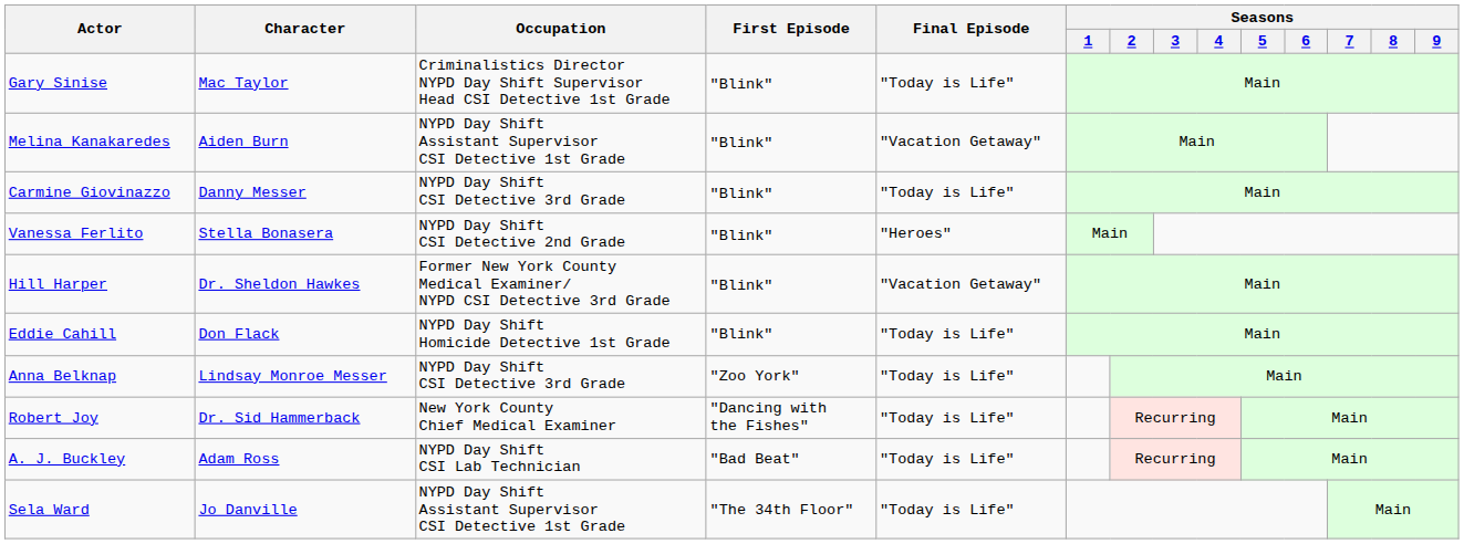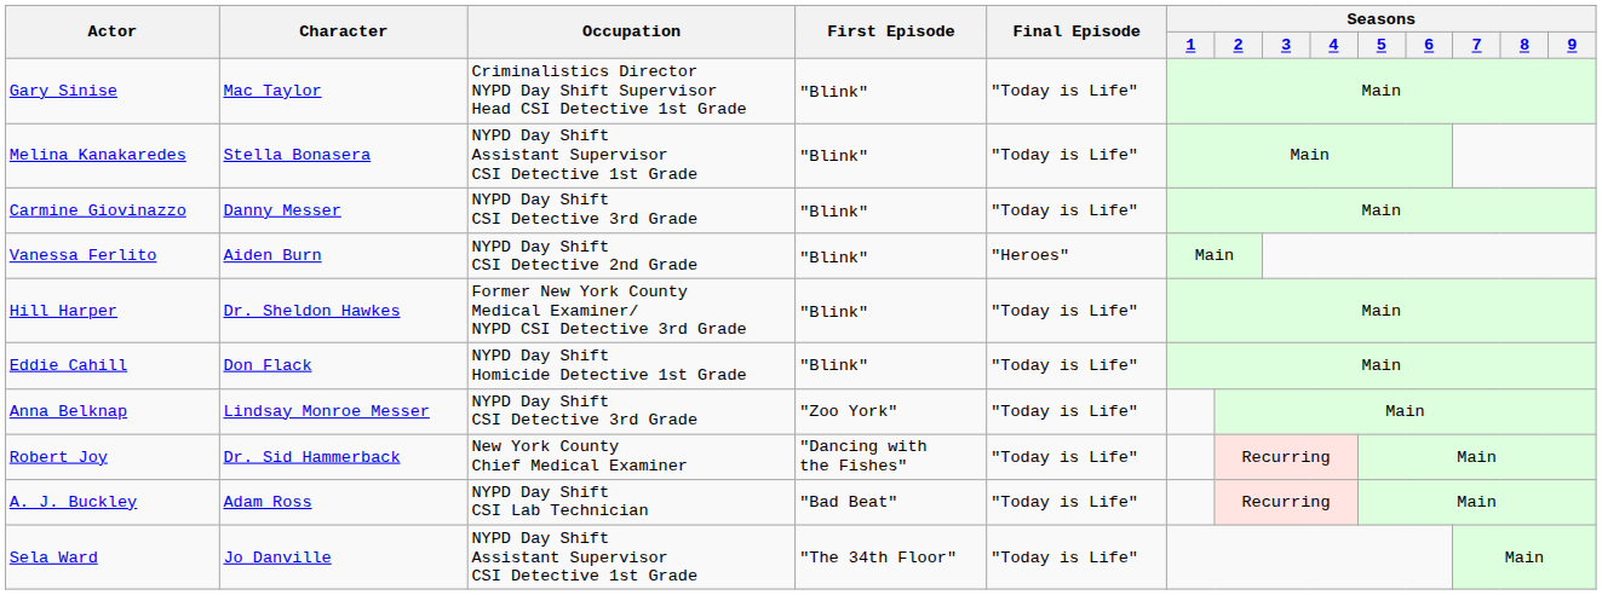 <table class="wikitable" style="width:100%;">
 <tr>
 <th rowspan="2">Actor</th>
 <th rowspan="2">Character</th>
 <th rowspan="2">Occupation</th>
 <th rowspan="2">First Episode</th>
 <th rowspan="2">Final Episode</th>
 <th colspan="10">Seasons</th>
 </tr>
 <tr>
 <th style="width:3%;"><a href='#'>1</a></th>
 <th style="width:3%;"><a href='#'>2</a></th>
 <th style="width:3%;"><a href='#'>3</a></th>
 <th style="width:3%;"><a href='#'>4</a></th>
 <th style="width:3%;"><a href='#'>5</a></th>
 <th style="width:3%;"><a href='#'>6</a></th>
 <th style="width:3%;"><a href='#'>7</a></th>
 <th style="width:3%;"><a href='#'>8</a></th>
 <th style="width:3%;"><a href='#'>9</a></th>
 </tr>
 <tr>
 <td><a href='#'>Gary Sinise</a></td>
 <td><a href='#'>Mac Taylor</a></td>
 <td>Criminalistics Director<br>NYPD Day Shift Supervisor<br>Head CSI Detective 1st Grade</td>
 <td>"Blink"<sup>  </sup></td>
 <td>"Today is Life"</td>
 <td style="background: #ddffdd" colspan="9" align="center">Main</td>
 </tr>
 <tr>
 <td><a href='#'>Melina Kanakaredes</a></td>
-<td><a href='#'>Aiden Burn</a></td>
+<td><a href='#'>Stella Bonasera</a></td>
 <td>NYPD Day Shift<br>Assistant Supervisor<br>CSI Detective 1st Grade</td>
 <td>"Blink"<sup></sup></td>
-<td>"Vacation Getaway"</td>
+<td>"Today is Life"</td>
 <td style="background: #ddffdd" colspan="6" align="center">Main</td>
 <td colspan="3"></td>
 </tr>
 <tr>
 <td><a href='#'>Carmine Giovinazzo</a></td>
 <td><a href='#'>Danny Messer</a></td>
 <td>NYPD Day Shift<br>CSI Detective 3rd Grade</td>
 <td>"Blink"<sup></sup></td>
 <td>"Today is Life"</td>
 <td style="background: #ddffdd" colspan="9" align="center">Main</td>
 </tr>
 <tr>
 <td><a href='#'>Vanessa Ferlito</a></td>
-<td><a href='#'>Stella Bonasera</a></td>
+<td><a href='#'>Aiden Burn</a></td>
 <td>NYPD Day Shift<br>CSI Detective 2nd Grade</td>
 <td>"Blink"<sup></sup></td>
 <td>"Heroes"</td>
 <td style="background: #ddffdd" colspan="2" align="center">Main</td>
 <td colspan="7"></td>
 </tr>
 <tr>
 <td><a href='#'>Hill Harper</a></td>
 <td><a href='#'>Dr. Sheldon Hawkes</a></td>
 <td>Former New York County<br>Medical Examiner/<br>NYPD CSI Detective 3rd Grade</td>
 <td>"Blink"<sup></sup></td>
-<td>"Vacation Getaway"</td>
+<td>"Today is Life"</td>
 <td style="background: #ddffdd" colspan="9" align="center">Main</td>
 </tr>
 <tr>
 <td><a href='#'>Eddie Cahill</a></td>
 <td><a href='#'>Don Flack</a></td>
 <td>NYPD Day Shift<br>Homicide Detective 1st Grade</td>
 <td>"Blink"</td>
 <td>"Today is Life"</td>
 <td style="background: #ddffdd" colspan="9" align="center">Main</td>
 </tr>
 <tr>
 <td><a href='#'>Anna Belknap</a></td>
 <td><a href='#'>Lindsay Monroe Messer</a></td>
 <td>NYPD Day Shift<br>CSI Detective 3rd Grade</td>
 <td>"Zoo York"</td>
 <td>"Today is Life"</td>
 <td></td>
 <td style="background: #ddffdd" colspan="8" align="center">Main</td>
 </tr>
 <tr>
 <td><a href='#'>Robert Joy</a></td>
 <td><a href='#'>Dr. Sid Hammerback</a></td>
 <td>New York County<br>Chief Medical Examiner</td>
 <td>"Dancing with<br>the Fishes"</td>
 <td>"Today is Life"</td>
 <td></td>
 <td colspan="3" style="background:#ffe4e1; text-align:center;">Recurring</td>
 <td style="background: #ddffdd" colspan="5" align="center">Main</td>
 </tr>
 <tr>
 <td><a href='#'>A. J. Buckley</a></td>
 <td><a href='#'>Adam Ross</a></td>
 <td>NYPD Day Shift<br>CSI Lab Technician</td>
 <td>"Bad Beat"</td>
 <td>"Today is Life"</td>
 <td></td>
 <td colspan="3" style="background:#ffe4e1; text-align:center;">Recurring</td>
 <td style="background: #ddffdd" colspan="5" align="center">Main</td>
 </tr>
 <tr>
 <td><a href='#'>Sela Ward</a></td>
 <td><a href='#'>Jo Danville</a></td>
 <td>NYPD Day Shift<br>Assistant Supervisor<br>CSI Detective 1st Grade</td>
 <td>"The 34th Floor"</td>
 <td>"Today is Life"</td>
 <td colspan="6"></td>
 <td style="background: #ddffdd" colspan="3" align="center">Main</td>
 </tr>
 </table>
